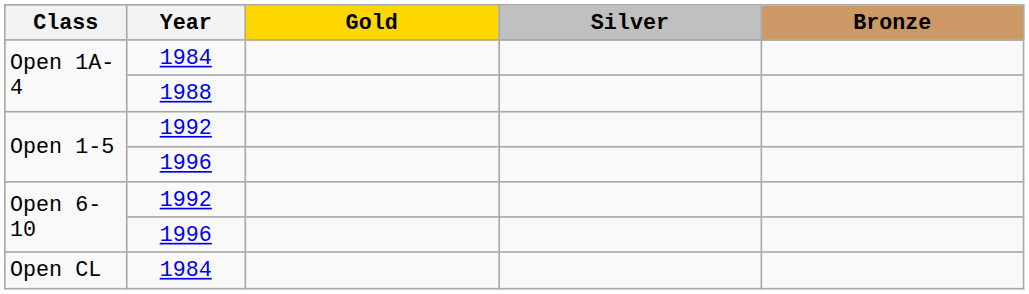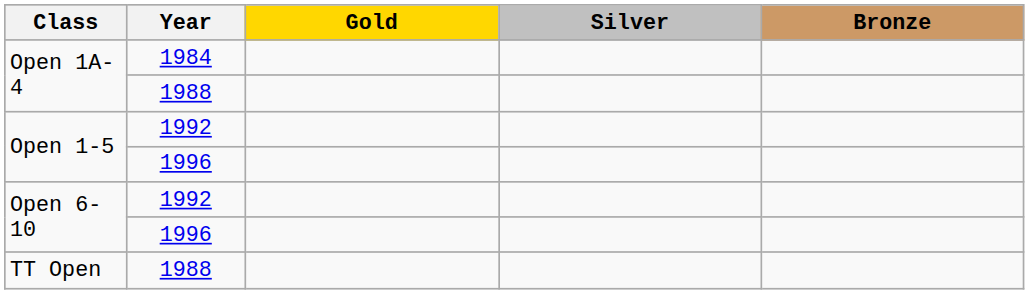 <table class="wikitable">
 <tr>
 <th width=80>Class</th>
 <th width=80>Year</th>
 <td width=200 align=center bgcolor=gold><strong>Gold</strong></td>
 <td width=200 align=center bgcolor=silver><strong>Silver</strong></td>
 <td width=200 align=center bgcolor=cc9966><strong>Bronze</strong></td>
 </tr>
 <tr>
 <td rowspan=2>Open 1A-4</td>
 <td align=center><a href='#'>1984</a></td>
 <td></td>
 <td></td>
 <td></td>
 </tr>
 <tr>
 <td align=center><a href='#'>1988</a></td>
 <td></td>
 <td></td>
 <td></td>
 </tr>
 <tr>
 <td rowspan=2>Open 1-5</td>
 <td align=center><a href='#'>1992</a></td>
 <td></td>
 <td></td>
 <td><br></td>
 </tr>
 <tr>
 <td align=center><a href='#'>1996</a></td>
 <td></td>
 <td></td>
 <td><br></td>
 </tr>
 <tr>
 <td rowspan=2>Open 6-10</td>
 <td align=center><a href='#'>1992</a></td>
 <td></td>
 <td></td>
 <td><br></td>
 </tr>
 <tr>
 <td align=center><a href='#'>1996</a></td>
 <td></td>
 <td></td>
 <td><br></td>
 </tr>
 <tr>
-<td>Open CL</td>
-<td align=center><a href='#'>1984</a></td>
+<td>TT Open</td>
+<td align=center><a href='#'>1988</a></td>
 <td></td>
 <td></td>
 <td></td>
 </tr>
 </table>
